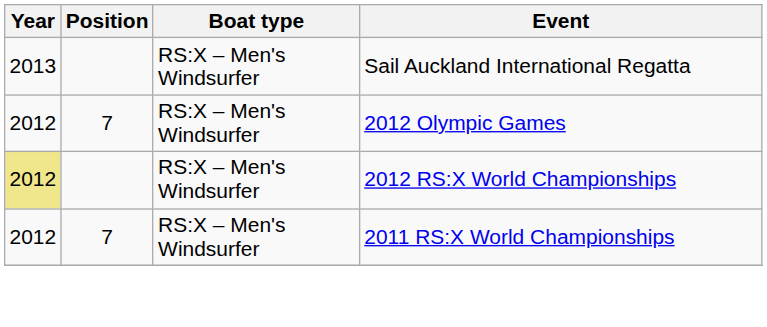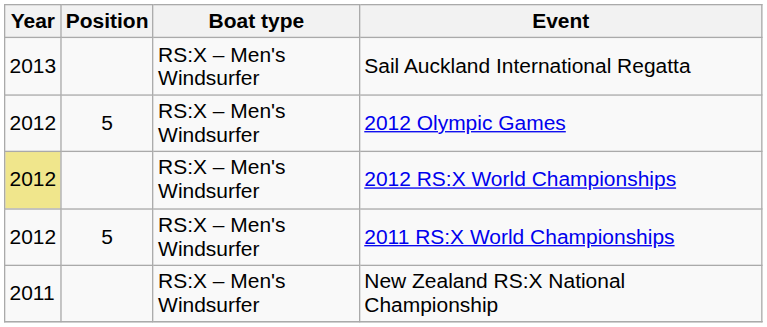 <table class="wikitable">
 <tr>
 <th width="30">Year</th>
 <th width="20">Position</th>
 <th width="150">Boat type</th>
 <th width="300">Event</th>
 </tr>
 <tr>
 <td>2013</td>
 <td align="center"></td>
 <td>RS:X – Men's Windsurfer</td>
 <td> Sail Auckland International Regatta</td>
 </tr>
 <tr>
 <td>2012</td>
-<td align="center">7</td>
+<td align="center">5</td>
 <td>RS:X – Men's Windsurfer</td>
 <td> <a href='#'>2012 Olympic Games</a></td>
 </tr>
 <tr>
 <td style="background: khaki;">2012</td>
 <td align="center"></td>
 <td>RS:X – Men's Windsurfer</td>
 <td> <a href='#'>2012 RS:X World Championships</a></td>
 </tr>
 <tr>
 <td>2012</td>
-<td align="center">7</td>
+<td align="center">5</td>
 <td>RS:X – Men's Windsurfer</td>
 <td> <a href='#'>2011 RS:X World Championships</a></td>
 </tr>
 <tr>
+<td>2011</td>
+<td align="center"></td>
+<td>RS:X – Men's Windsurfer</td>
+<td> New Zealand RS:X National Championship</td>
+</tr>
+<tr>
 </tr>
 </table>
